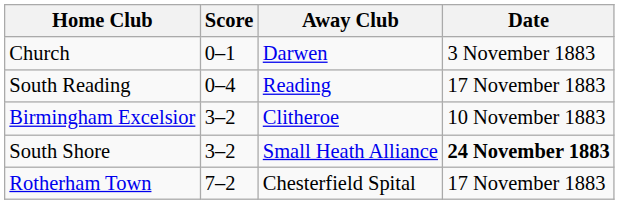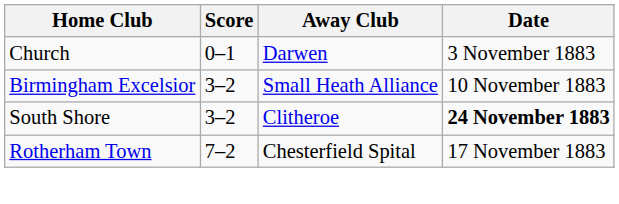 <table class="wikitable">
 <tr>
 <th>Home Club</th>
 <th>Score</th>
 <th>Away Club</th>
 <th>Date</th>
 </tr>
 <tr>
 <td>Church</td>
 <td>0–1</td>
 <td><a href='#'>Darwen</a></td>
 <td>3 November 1883</td>
 </tr>
 <tr>
-<td>South Reading</td>
-<td>0–4</td>
-<td><a href='#'>Reading</a></td>
-<td>17 November 1883</td>
-</tr>
-<tr>
 <td><a href='#'>Birmingham Excelsior</a></td>
 <td>3–2</td>
-<td><a href='#'>Clitheroe</a></td>
+<td><a href='#'>Small Heath Alliance</a></td>
 <td>10 November 1883</td>
 </tr>
 <tr>
 <td>South Shore</td>
 <td>3–2</td>
-<td><a href='#'>Small Heath Alliance</a></td>
+<td><a href='#'>Clitheroe</a></td>
 <td><strong>24 November 1883</strong></td>
 </tr>
 <tr>
 <td><a href='#'>Rotherham Town</a></td>
 <td>7–2</td>
 <td>Chesterfield Spital</td>
 <td>17 November 1883</td>
 </tr>
 </table>
